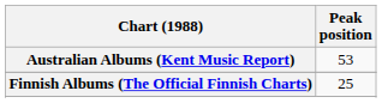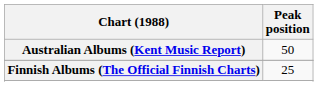 <table class="wikitable sortable plainrowheaders" style="text-align:center">
 <tr>
 <th scope="col">Chart (1988)</th>
 <th scope="col">Peak<br>position</th>
 </tr>
 <tr>
 <th scope=row>Australian Albums (<a href='#'>Kent Music Report</a>)</th>
-<td align="center">53</td>
+<td align="center">50</td>
 </tr>
 <tr>
 </tr>
 <tr>
 </tr>
 <tr>
 <th scope="row">Finnish Albums (<a href='#'>The Official Finnish Charts</a>)</th>
 <td align="center">25</td>
 </tr>
 <tr>
 </tr>
 <tr>
 </tr>
 <tr>
 </tr>
 <tr>
 </tr>
 <tr>
 </tr>
 <tr>
 </tr>
 </table>
